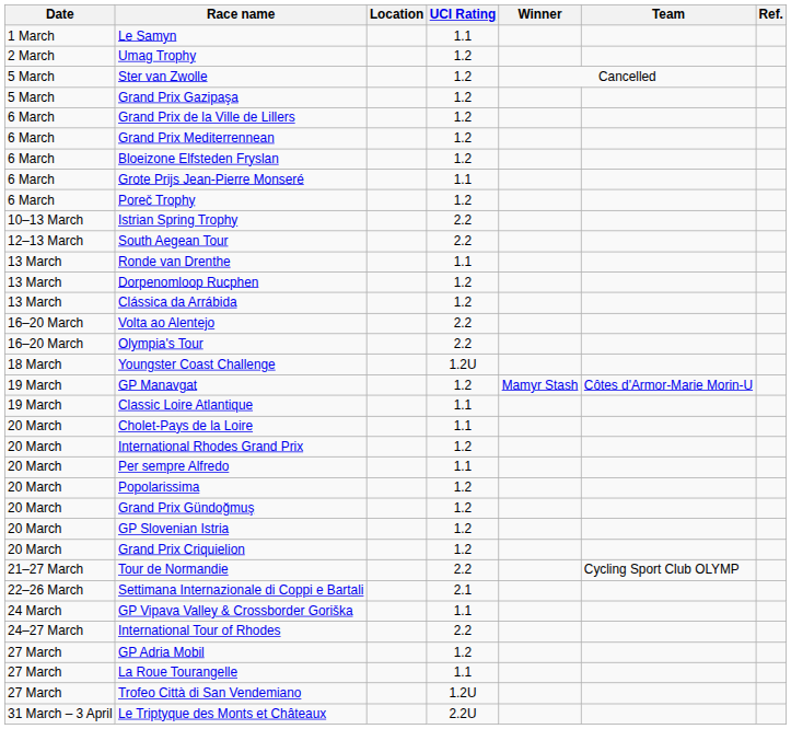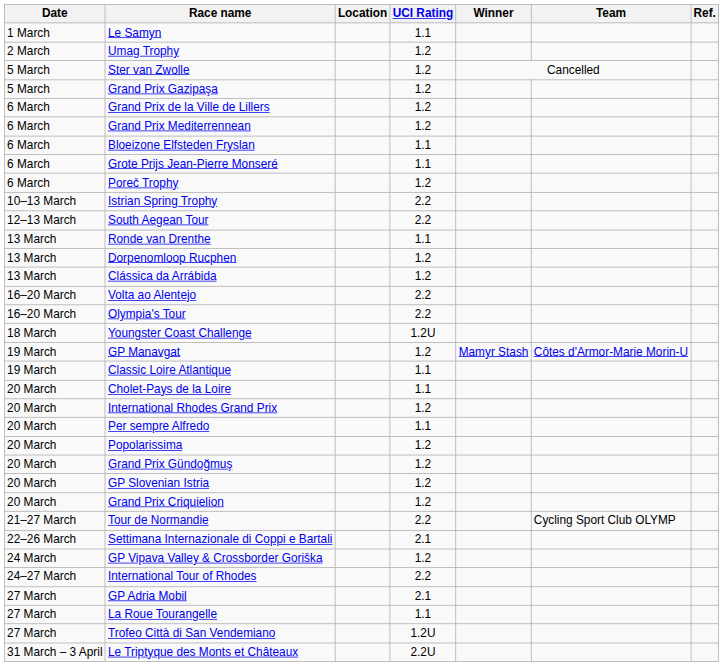 <table class="wikitable sortable">
 <tr>
 <th>Date</th>
 <th>Race name</th>
 <th>Location</th>
 <th><a href='#'>UCI Rating</a></th>
 <th>Winner</th>
 <th>Team</th>
 <th class="unsortable">Ref.</th>
 </tr>
 <tr>
 <td>1 March</td>
 <td><a href='#'>Le Samyn</a></td>
 <td></td>
 <td align="center">1.1</td>
 <td></td>
 <td></td>
 <td align="center"></td>
 </tr>
 <tr>
 <td>2 March</td>
 <td><a href='#'>Umag Trophy</a></td>
 <td></td>
 <td align="center">1.2</td>
 <td></td>
 <td></td>
 <td align="center"></td>
 </tr>
 <tr>
 <td>5 March</td>
 <td><a href='#'>Ster van Zwolle</a></td>
 <td></td>
 <td align="center">1.2</td>
 <td data-sort-value="0" align="center" colspan="2">Cancelled</td>
 <td align="center"></td>
 </tr>
 <tr>
 <td>5 March</td>
 <td><a href='#'>Grand Prix Gazipaşa</a></td>
 <td></td>
 <td align="center">1.2</td>
 <td></td>
 <td></td>
 <td align="center"></td>
 </tr>
 <tr>
 <td>6 March</td>
 <td><a href='#'>Grand Prix de la Ville de Lillers</a></td>
 <td></td>
 <td align="center">1.2</td>
 <td></td>
 <td></td>
 <td align="center"></td>
 </tr>
 <tr>
 <td>6 March</td>
 <td><a href='#'>Grand Prix Mediterrennean</a></td>
 <td></td>
 <td align="center">1.2</td>
 <td></td>
 <td></td>
 <td align="center"></td>
 </tr>
 <tr>
 <td>6 March</td>
 <td><a href='#'>Bloeizone Elfsteden Fryslan</a></td>
 <td></td>
-<td align="center">1.2</td>
+<td align="center">1.1</td>
 <td></td>
 <td></td>
 <td align="center"></td>
 </tr>
 <tr>
 <td>6 March</td>
 <td><a href='#'>Grote Prijs Jean-Pierre Monseré</a></td>
 <td></td>
 <td align="center">1.1</td>
 <td></td>
 <td></td>
 <td align="center"></td>
 </tr>
 <tr>
 <td>6 March</td>
 <td><a href='#'>Poreč Trophy</a></td>
 <td></td>
 <td align="center">1.2</td>
 <td></td>
 <td></td>
 <td align="center"></td>
 </tr>
 <tr>
 <td>10–13 March</td>
 <td><a href='#'>Istrian Spring Trophy</a></td>
 <td></td>
 <td align="center">2.2</td>
 <td></td>
 <td></td>
 <td align="center"></td>
 </tr>
 <tr>
 <td>12–13 March</td>
 <td><a href='#'>South Aegean Tour</a></td>
 <td></td>
 <td align="center">2.2</td>
 <td></td>
 <td></td>
 <td align="center"></td>
 </tr>
 <tr>
 <td>13 March</td>
 <td><a href='#'>Ronde van Drenthe</a></td>
 <td></td>
 <td align="center">1.1</td>
 <td></td>
 <td></td>
 <td align="center"></td>
 </tr>
 <tr>
 <td>13 March</td>
 <td><a href='#'>Dorpenomloop Rucphen</a></td>
 <td></td>
 <td align="center">1.2</td>
 <td></td>
 <td></td>
 <td align="center"></td>
 </tr>
 <tr>
 <td>13 March</td>
 <td><a href='#'>Clássica da Arrábida</a></td>
 <td></td>
 <td align="center">1.2</td>
 <td></td>
 <td></td>
 <td align="center"></td>
 </tr>
 <tr>
 <td>16–20 March</td>
 <td><a href='#'>Volta ao Alentejo</a></td>
 <td></td>
 <td align="center">2.2</td>
 <td></td>
 <td></td>
 <td align="center"></td>
 </tr>
 <tr>
 <td>16–20 March</td>
 <td><a href='#'>Olympia's Tour</a></td>
 <td></td>
 <td align="center">2.2</td>
 <td></td>
 <td></td>
 <td align="center"></td>
 </tr>
 <tr>
 <td>18 March</td>
 <td><a href='#'>Youngster Coast Challenge</a></td>
 <td></td>
 <td align="center">1.2U</td>
 <td></td>
 <td></td>
 <td align="center"></td>
 </tr>
 <tr>
 <td>19 March</td>
 <td><a href='#'>GP Manavgat</a></td>
 <td></td>
 <td align="center">1.2</td>
 <td> <a href='#'>Mamyr Stash</a></td>
 <td><a href='#'>Côtes d'Armor-Marie Morin-U</a></td>
 <td align="center"></td>
 </tr>
 <tr>
 <td>19 March</td>
 <td><a href='#'>Classic Loire Atlantique</a></td>
 <td></td>
 <td align="center">1.1</td>
 <td></td>
 <td></td>
 <td align="center"></td>
 </tr>
 <tr>
 <td>20 March</td>
 <td><a href='#'>Cholet-Pays de la Loire</a></td>
 <td></td>
 <td align="center">1.1</td>
 <td></td>
 <td></td>
 <td align="center"></td>
 </tr>
 <tr>
 <td>20 March</td>
 <td><a href='#'>International Rhodes Grand Prix</a></td>
 <td></td>
 <td align="center">1.2</td>
 <td></td>
 <td></td>
 <td align="center"></td>
 </tr>
 <tr>
 <td>20 March</td>
 <td><a href='#'>Per sempre Alfredo</a></td>
 <td></td>
 <td align="center">1.1</td>
 <td></td>
 <td></td>
 <td align="center"></td>
 </tr>
 <tr>
 <td>20 March</td>
 <td><a href='#'>Popolarissima</a></td>
 <td></td>
 <td align="center">1.2</td>
 <td></td>
 <td></td>
 <td align="center"></td>
 </tr>
 <tr>
 <td>20 March</td>
 <td><a href='#'>Grand Prix Gündoğmuş</a></td>
 <td></td>
 <td align="center">1.2</td>
 <td></td>
 <td></td>
 <td align="center"></td>
 </tr>
 <tr>
 <td>20 March</td>
 <td><a href='#'>GP Slovenian Istria</a></td>
 <td></td>
 <td align="center">1.2</td>
 <td></td>
 <td></td>
 <td align="center"></td>
 </tr>
 <tr>
 <td>20 March</td>
 <td><a href='#'>Grand Prix Criquielion</a></td>
 <td></td>
 <td align="center">1.2</td>
 <td></td>
 <td></td>
 <td align="center"></td>
 </tr>
 <tr>
 <td>21–27 March</td>
 <td><a href='#'>Tour de Normandie</a></td>
 <td></td>
 <td align="center">2.2</td>
 <td></td>
 <td>Cycling Sport Club OLYMP</td>
 <td align="center"></td>
 </tr>
 <tr>
 <td>22–26 March</td>
 <td><a href='#'>Settimana Internazionale di Coppi e Bartali</a></td>
 <td></td>
 <td align="center">2.1</td>
 <td></td>
 <td></td>
 <td align="center"></td>
 </tr>
 <tr>
 <td>24 March</td>
 <td><a href='#'>GP Vipava Valley & Crossborder Goriška</a></td>
 <td></td>
-<td align="center">1.1</td>
+<td align="center">1.2</td>
 <td></td>
 <td></td>
 <td align="center"></td>
 </tr>
 <tr>
 <td>24–27 March</td>
 <td><a href='#'>International Tour of Rhodes</a></td>
 <td></td>
 <td align="center">2.2</td>
 <td></td>
 <td></td>
 <td align="center"></td>
 </tr>
 <tr>
 <td>27 March</td>
 <td><a href='#'>GP Adria Mobil</a></td>
 <td></td>
-<td align="center">1.2</td>
+<td align="center">2.1</td>
 <td></td>
 <td></td>
 <td align="center"></td>
 </tr>
 <tr>
 <td>27 March</td>
 <td><a href='#'>La Roue Tourangelle</a></td>
 <td></td>
 <td align="center">1.1</td>
 <td></td>
 <td></td>
 <td align="center"></td>
 </tr>
 <tr>
 <td>27 March</td>
 <td><a href='#'>Trofeo Città di San Vendemiano</a></td>
 <td></td>
 <td align="center">1.2U</td>
 <td></td>
 <td></td>
 <td align="center"></td>
 </tr>
 <tr>
 <td>31 March – 3 April</td>
 <td><a href='#'>Le Triptyque des Monts et Châteaux</a></td>
 <td></td>
 <td align="center">2.2U</td>
 <td></td>
 <td></td>
 <td align="center"></td>
 </tr>
 </table>
